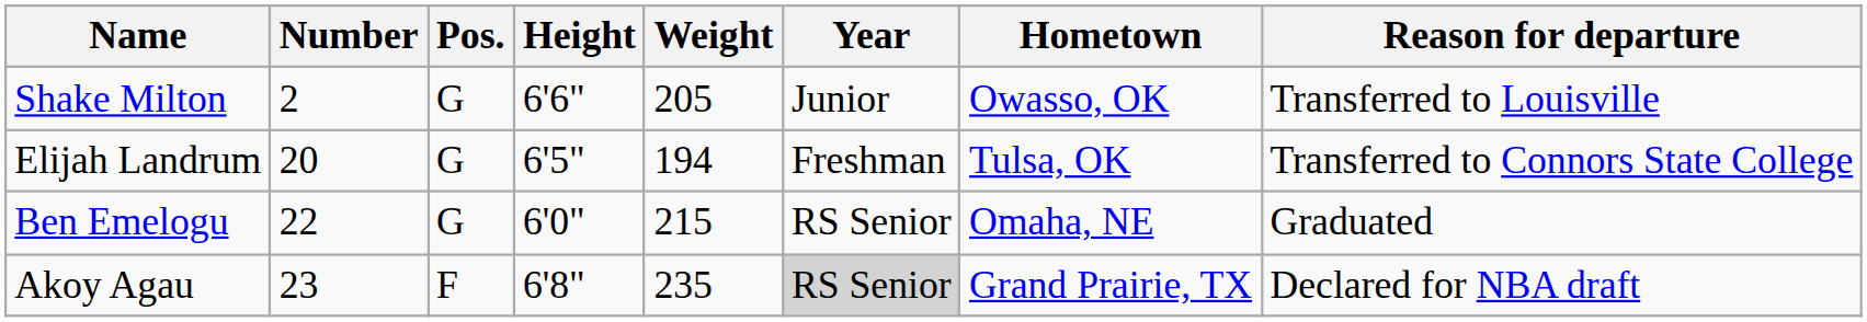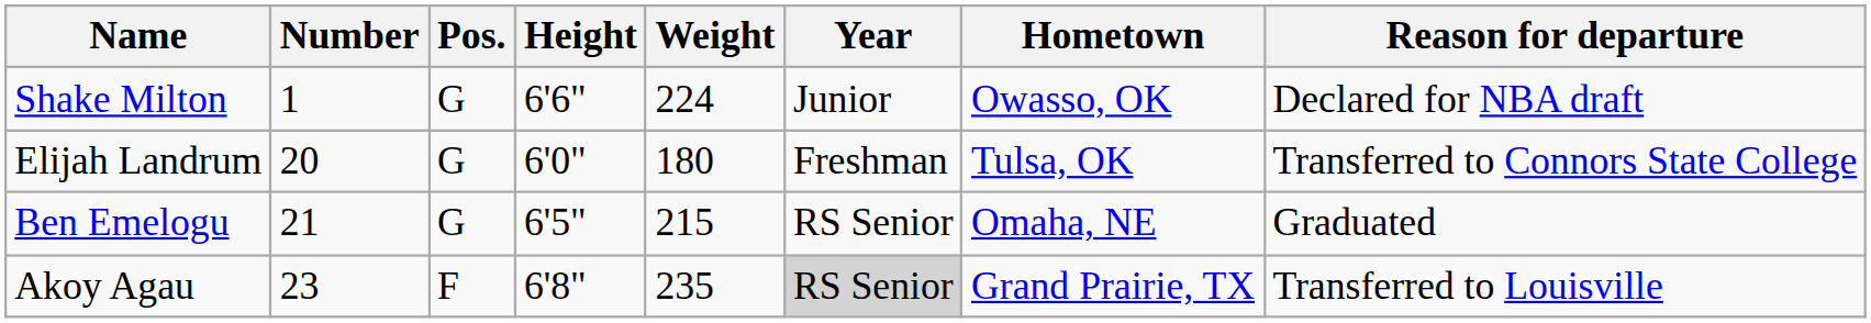 <table class="wikitable sortable" border="1">
 <tr>
 <th>Name</th>
 <th>Number</th>
 <th>Pos.</th>
 <th>Height</th>
 <th>Weight</th>
 <th>Year</th>
 <th>Hometown</th>
 <th class="unsortable">Reason for departure</th>
 </tr>
 <tr>
 <td><a href='#'>Shake Milton</a></td>
-<td>2</td>
+<td>1</td>
 <td>G</td>
 <td>6'6"</td>
-<td>205</td>
+<td>224</td>
 <td>Junior</td>
 <td><a href='#'>Owasso, OK</a></td>
-<td>Transferred to <a href='#'>Louisville</a></td>
+<td>Declared for <a href='#'>NBA draft</a></td>
 </tr>
 <tr>
 <td>Elijah Landrum</td>
 <td>20</td>
 <td>G</td>
-<td>6'5"</td>
-<td>194</td>
+<td>6'0"</td>
+<td>180</td>
 <td>Freshman</td>
 <td><a href='#'>Tulsa, OK</a></td>
 <td>Transferred to <a href='#'>Connors State College</a></td>
 </tr>
 <tr>
 <td><a href='#'>Ben Emelogu</a></td>
-<td>22</td>
+<td>21</td>
 <td>G</td>
-<td>6'0"</td>
+<td>6'5"</td>
 <td>215</td>
 <td>RS Senior</td>
 <td><a href='#'>Omaha, NE</a></td>
 <td>Graduated</td>
 </tr>
 <tr>
 <td>Akoy Agau</td>
 <td>23</td>
 <td>F</td>
 <td>6'8"</td>
 <td>235</td>
 <td style="background: lightgrey;">RS Senior</td>
 <td><a href='#'>Grand Prairie, TX</a></td>
-<td>Declared for <a href='#'>NBA draft</a></td>
+<td>Transferred to <a href='#'>Louisville</a></td>
 </tr>
 </table>
